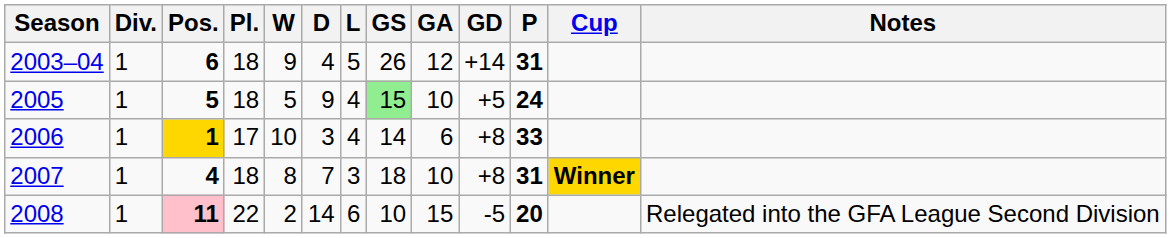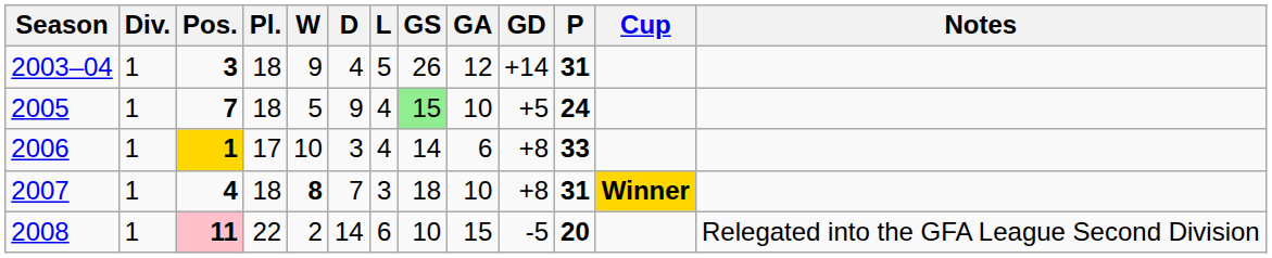 <table class="wikitable">
 <tr style="background:#efefef;">
 <th>Season</th>
 <th>Div.</th>
 <th>Pos.</th>
 <th>Pl.</th>
 <th>W</th>
 <th>D</th>
 <th>L</th>
 <th>GS</th>
 <th>GA</th>
 <th>GD</th>
 <th>P</th>
 <th><a href='#'>Cup</a></th>
 <th>Notes</th>
 </tr>
 <tr>
 <td><a href='#'>2003–04</a></td>
 <td>1</td>
-<td align=right><strong>6</strong></td>
+<td align=right><strong>3</strong></td>
 <td align=right>18</td>
 <td align=right>9</td>
 <td align=right>4</td>
 <td align=right>5</td>
 <td align=right>26</td>
 <td align=right>12</td>
 <td align=right>+14</td>
 <td align=right><strong>31</strong></td>
 <td></td>
 <td></td>
 </tr>
 <tr>
 <td><a href='#'>2005</a></td>
 <td>1</td>
-<td align=right><strong>5</strong></td>
+<td align=right><strong>7</strong></td>
 <td align=right>18</td>
 <td align=right>5</td>
 <td align=right>9</td>
 <td align=right>4</td>
 <td align=right style="background: lightgreen;">15</td>
 <td align=right>10</td>
 <td align=right>+5</td>
 <td align=right><strong>24</strong></td>
 <td></td>
 <td></td>
 </tr>
 <tr>
 <td><a href='#'>2006</a></td>
 <td>1</td>
 <td align=right bgcolor=gold><strong>1</strong></td>
 <td align=right>17</td>
 <td align=right>10</td>
 <td align=right>3</td>
 <td align=right>4</td>
 <td align=right>14</td>
 <td align=right>6</td>
 <td align=right>+8</td>
 <td align=right><strong>33</strong></td>
 <td></td>
 <td></td>
 </tr>
 <tr>
 <td><a href='#'>2007</a></td>
 <td>1</td>
 <td align=right><strong>4</strong></td>
 <td align=right>18</td>
-<td align=right>8</td>
+<td align=right><strong>8</strong></td>
 <td align=right>7</td>
 <td align=right>3</td>
 <td align=right>18</td>
 <td align=right>10</td>
 <td align=right>+8</td>
 <td align=right><strong>31</strong></td>
 <td bgcolor=gold><strong>Winner</strong></td>
 <td></td>
 </tr>
 <tr>
 <td><a href='#'>2008</a></td>
 <td>1</td>
 <td align=right bgcolor=FFC0CB><strong>11</strong></td>
 <td align=right>22</td>
 <td align=right>2</td>
 <td align=right>14</td>
 <td align=right>6</td>
 <td align=right>10</td>
 <td align=right>15</td>
 <td align=right>-5</td>
 <td align=right><strong>20</strong></td>
 <td></td>
 <td>Relegated into the GFA League Second Division</td>
 </tr>
 </table>
